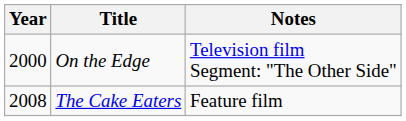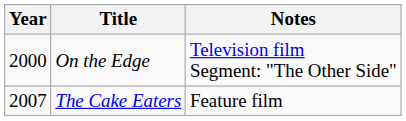 <table class="wikitable sortable">
 <tr>
 <th>Year</th>
 <th>Title</th>
 <th class="unsortable">Notes</th>
 </tr>
 <tr>
 <td>2000</td>
 <td><em>On the Edge</em></td>
 <td><a href='#'>Television film</a><br>Segment: "The Other Side"</td>
 </tr>
 <tr>
-<td>2008</td>
+<td>2007</td>
 <td><em><a href='#'>The Cake Eaters</a></em></td>
 <td>Feature film</td>
 </tr>
 </table>
